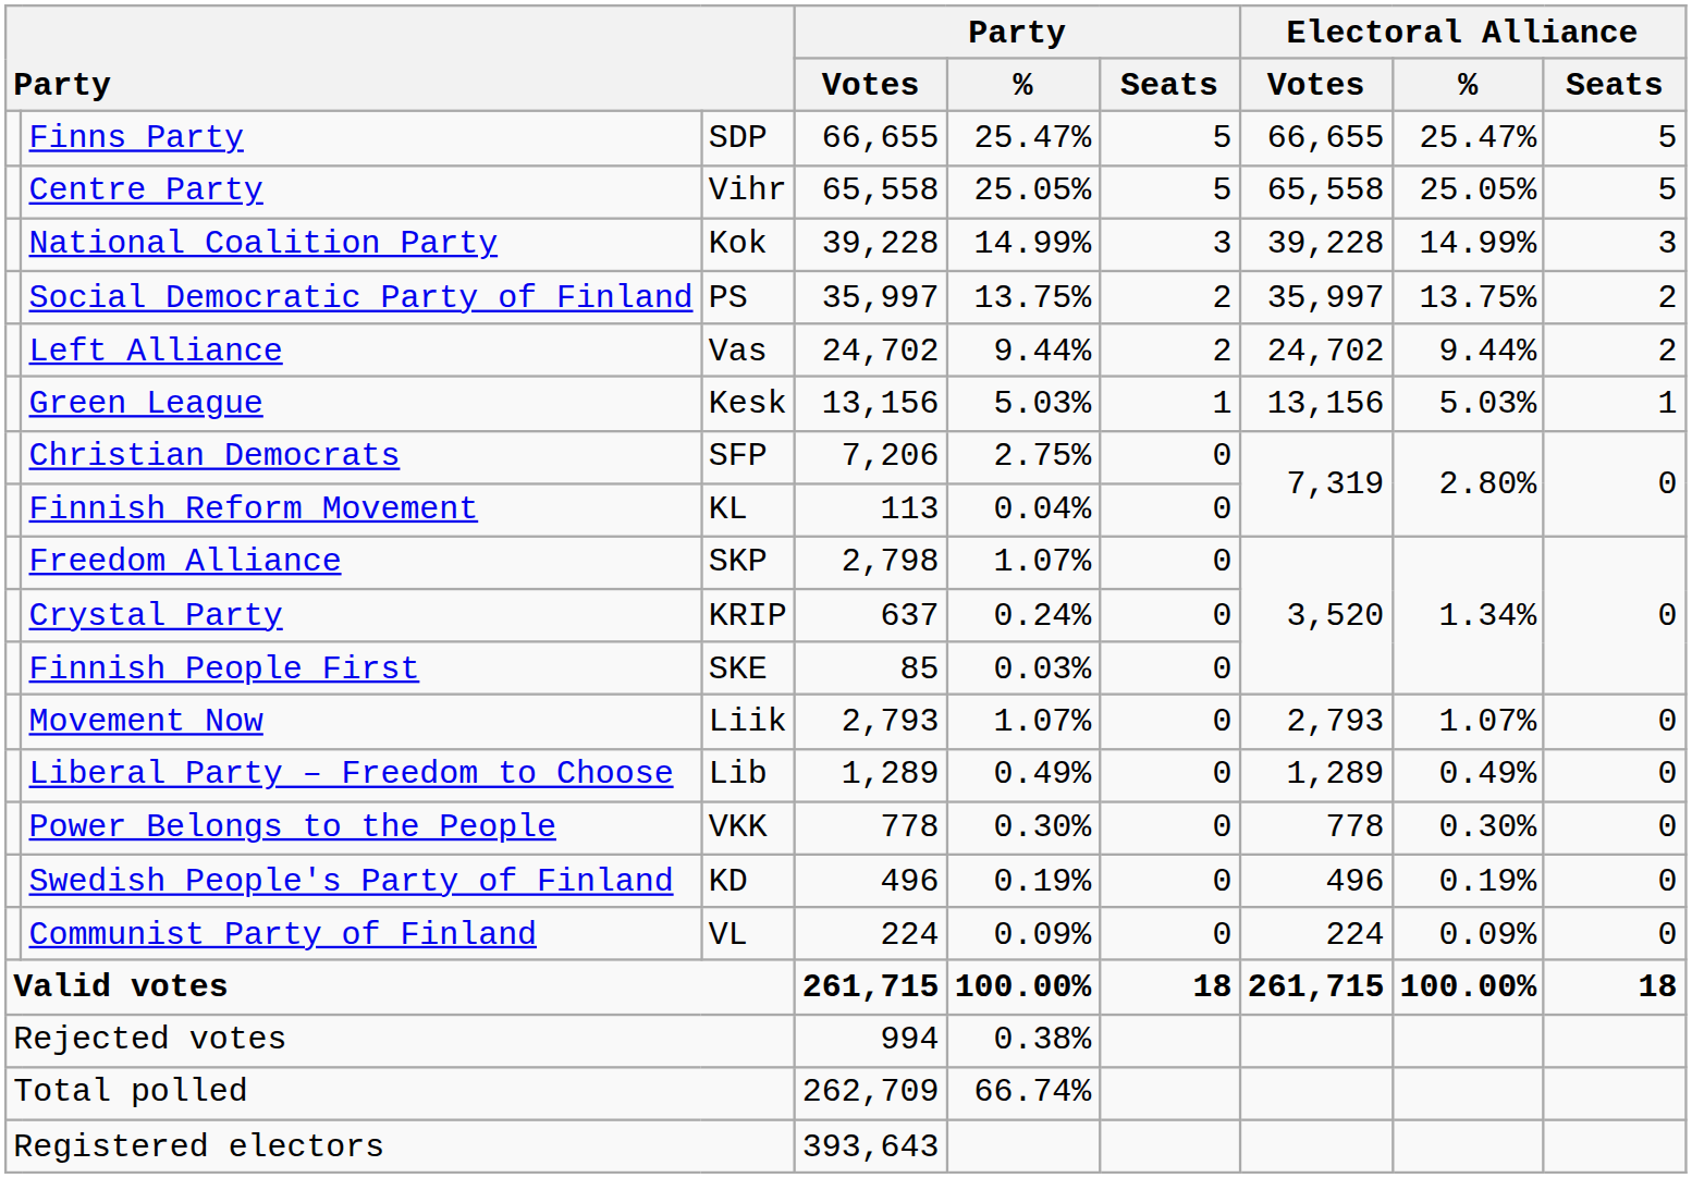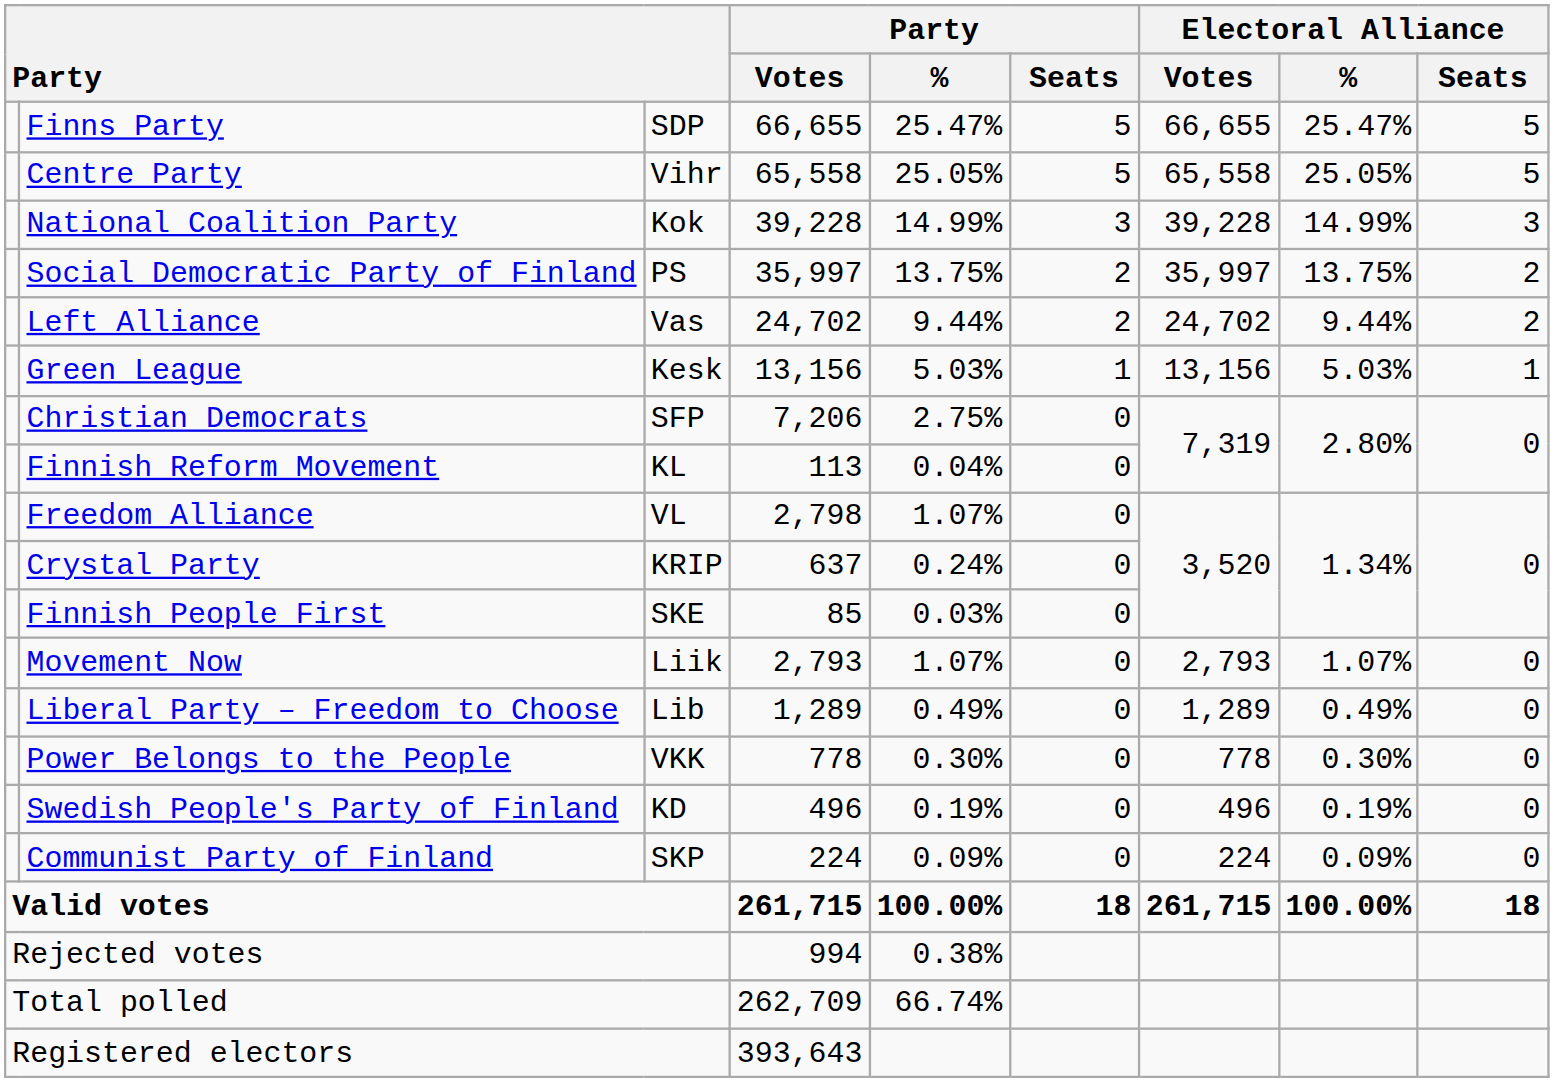 <table class="wikitable" border="1" style="text-align:right;">
 <tr>
 <th style="text-align:left;" valign=bottom rowspan=2 colspan=3>Party</th>
 <th colspan=3>Party</th>
 <th colspan=3>Electoral Alliance</th>
 </tr>
 <tr>
 <th align=center valign=bottom width="50">Votes</th>
 <th align=center valign=bottom width="50">%</th>
 <th align=center valign=bottom width="50">Seats</th>
 <th align=center valign=bottom width="50">Votes</th>
 <th align=center valign=bottom width="50">%</th>
 <th align=center valign=bottom width="50">Seats</th>
 </tr>
 <tr>
 <td></td>
 <td align=left><a href='#'>Finns Party</a></td>
 <td align=left>SDP</td>
 <td>66,655</td>
 <td>25.47%</td>
 <td>5</td>
 <td>66,655</td>
 <td>25.47%</td>
 <td>5</td>
 </tr>
 <tr>
 <td></td>
 <td align=left><a href='#'>Centre Party</a></td>
 <td align=left>Vihr</td>
 <td>65,558</td>
 <td>25.05%</td>
 <td>5</td>
 <td>65,558</td>
 <td>25.05%</td>
 <td>5</td>
 </tr>
 <tr>
 <td></td>
 <td align=left><a href='#'>National Coalition Party</a></td>
 <td align=left>Kok</td>
 <td>39,228</td>
 <td>14.99%</td>
 <td>3</td>
 <td>39,228</td>
 <td>14.99%</td>
 <td>3</td>
 </tr>
 <tr>
 <td></td>
 <td align=left style="white-space: nowrap;"><a href='#'>Social Democratic Party of Finland</a></td>
 <td align=left>PS</td>
 <td>35,997</td>
 <td>13.75%</td>
 <td>2</td>
 <td>35,997</td>
 <td>13.75%</td>
 <td>2</td>
 </tr>
 <tr>
 <td></td>
 <td align=left><a href='#'>Left Alliance</a></td>
 <td align=left>Vas</td>
 <td>24,702</td>
 <td>9.44%</td>
 <td>2</td>
 <td>24,702</td>
 <td>9.44%</td>
 <td>2</td>
 </tr>
 <tr>
 <td></td>
 <td align=left><a href='#'>Green League</a></td>
 <td align=left>Kesk</td>
 <td>13,156</td>
 <td>5.03%</td>
 <td>1</td>
 <td>13,156</td>
 <td>5.03%</td>
 <td>1</td>
 </tr>
 <tr>
 <td></td>
 <td align=left><a href='#'>Christian Democrats</a></td>
 <td align=left>SFP</td>
 <td>7,206</td>
 <td>2.75%</td>
 <td>0</td>
 <td rowspan=2>7,319</td>
 <td rowspan=2>2.80%</td>
 <td rowspan=2>0</td>
 </tr>
 <tr>
 <td></td>
 <td align=left><a href='#'>Finnish Reform Movement</a></td>
 <td align=left>KL</td>
 <td>113</td>
 <td>0.04%</td>
 <td>0</td>
 </tr>
 <tr>
 <td></td>
 <td align=left><a href='#'>Freedom Alliance</a></td>
-<td align=left>SKP</td>
+<td align=left>VL</td>
 <td>2,798</td>
 <td>1.07%</td>
 <td>0</td>
 <td rowspan=3>3,520</td>
 <td rowspan=3>1.34%</td>
 <td rowspan=3>0</td>
 </tr>
 <tr>
 <td></td>
 <td align=left><a href='#'>Crystal Party</a></td>
 <td align=left>KRIP</td>
 <td>637</td>
 <td>0.24%</td>
 <td>0</td>
 </tr>
 <tr>
 <td></td>
 <td align=left><a href='#'>Finnish People First</a></td>
 <td align=left>SKE</td>
 <td>85</td>
 <td>0.03%</td>
 <td>0</td>
 </tr>
 <tr>
 <td></td>
 <td align=left><a href='#'>Movement Now</a></td>
 <td align=left>Liik</td>
 <td>2,793</td>
 <td>1.07%</td>
 <td>0</td>
 <td>2,793</td>
 <td>1.07%</td>
 <td>0</td>
 </tr>
 <tr>
 <td></td>
 <td align=left><a href='#'>Liberal Party – Freedom to Choose</a></td>
 <td align=left>Lib</td>
 <td>1,289</td>
 <td>0.49%</td>
 <td>0</td>
 <td>1,289</td>
 <td>0.49%</td>
 <td>0</td>
 </tr>
 <tr>
 <td></td>
 <td align=left><a href='#'>Power Belongs to the People</a></td>
 <td align=left>VKK</td>
 <td>778</td>
 <td>0.30%</td>
 <td>0</td>
 <td>778</td>
 <td>0.30%</td>
 <td>0</td>
 </tr>
 <tr>
 <td></td>
 <td align=left><a href='#'>Swedish People's Party of Finland</a></td>
 <td align=left>KD</td>
 <td>496</td>
 <td>0.19%</td>
 <td>0</td>
 <td>496</td>
 <td>0.19%</td>
 <td>0</td>
 </tr>
 <tr>
 <td></td>
 <td align=left><a href='#'>Communist Party of Finland</a></td>
-<td align=left>VL</td>
+<td align=left>SKP</td>
 <td>224</td>
 <td>0.09%</td>
 <td>0</td>
 <td>224</td>
 <td>0.09%</td>
 <td>0</td>
 </tr>
 <tr style="font-weight:bold">
 <td align=left colspan=3>Valid votes</td>
 <td>261,715</td>
 <td>100.00%</td>
 <td>18</td>
 <td>261,715</td>
 <td>100.00%</td>
 <td>18</td>
 </tr>
 <tr>
 <td align=left colspan=3>Rejected votes</td>
 <td>994</td>
 <td>0.38%</td>
 <td></td>
 <td></td>
 <td></td>
 <td></td>
 </tr>
 <tr>
 <td align=left colspan=3>Total polled</td>
 <td>262,709</td>
 <td>66.74%</td>
 <td></td>
 <td></td>
 <td></td>
 <td></td>
 </tr>
 <tr>
 <td align=left colspan=3>Registered electors</td>
 <td>393,643</td>
 <td></td>
 <td></td>
 <td></td>
 <td></td>
 <td></td>
 </tr>
 </table>
